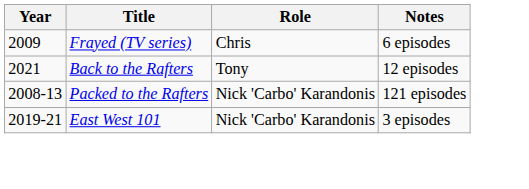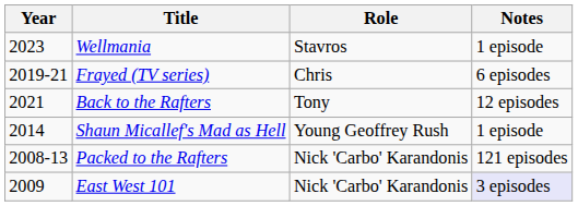 <table class="wikitable sortable">
 <tr>
 <th>Year</th>
 <th>Title</th>
 <th>Role</th>
 <th>Notes</th>
 </tr>
 <tr>
-<td>2009</td>
+<td>2023</td>
+<td><em><a href='#'>Wellmania</a></em></td>
+<td>Stavros</td>
+<td>1 episode</td>
+</tr>
+<tr>
+<td>2019-21</td>
 <td><em><a href='#'>Frayed (TV series)</a></em></td>
 <td>Chris</td>
 <td>6 episodes</td>
 </tr>
 <tr>
 <td>2021</td>
 <td><em><a href='#'>Back to the Rafters</a></em></td>
 <td>Tony</td>
 <td>12 episodes</td>
 </tr>
 <tr>
+<td>2014</td>
+<td><em><a href='#'>Shaun Micallef's Mad as Hell</a></em></td>
+<td>Young Geoffrey Rush</td>
+<td>1 episode</td>
+</tr>
+<tr>
 <td>2008-13</td>
 <td><em><a href='#'>Packed to the Rafters</a></em></td>
 <td>Nick 'Carbo' Karandonis</td>
 <td>121 episodes</td>
 </tr>
 <tr>
-<td>2019-21</td>
+<td>2009</td>
 <td><em><a href='#'>East West 101</a></em></td>
 <td>Nick 'Carbo' Karandonis</td>
-<td>3 episodes</td>
+<td style="background: lavender;">3 episodes</td>
 </tr>
 </table>
